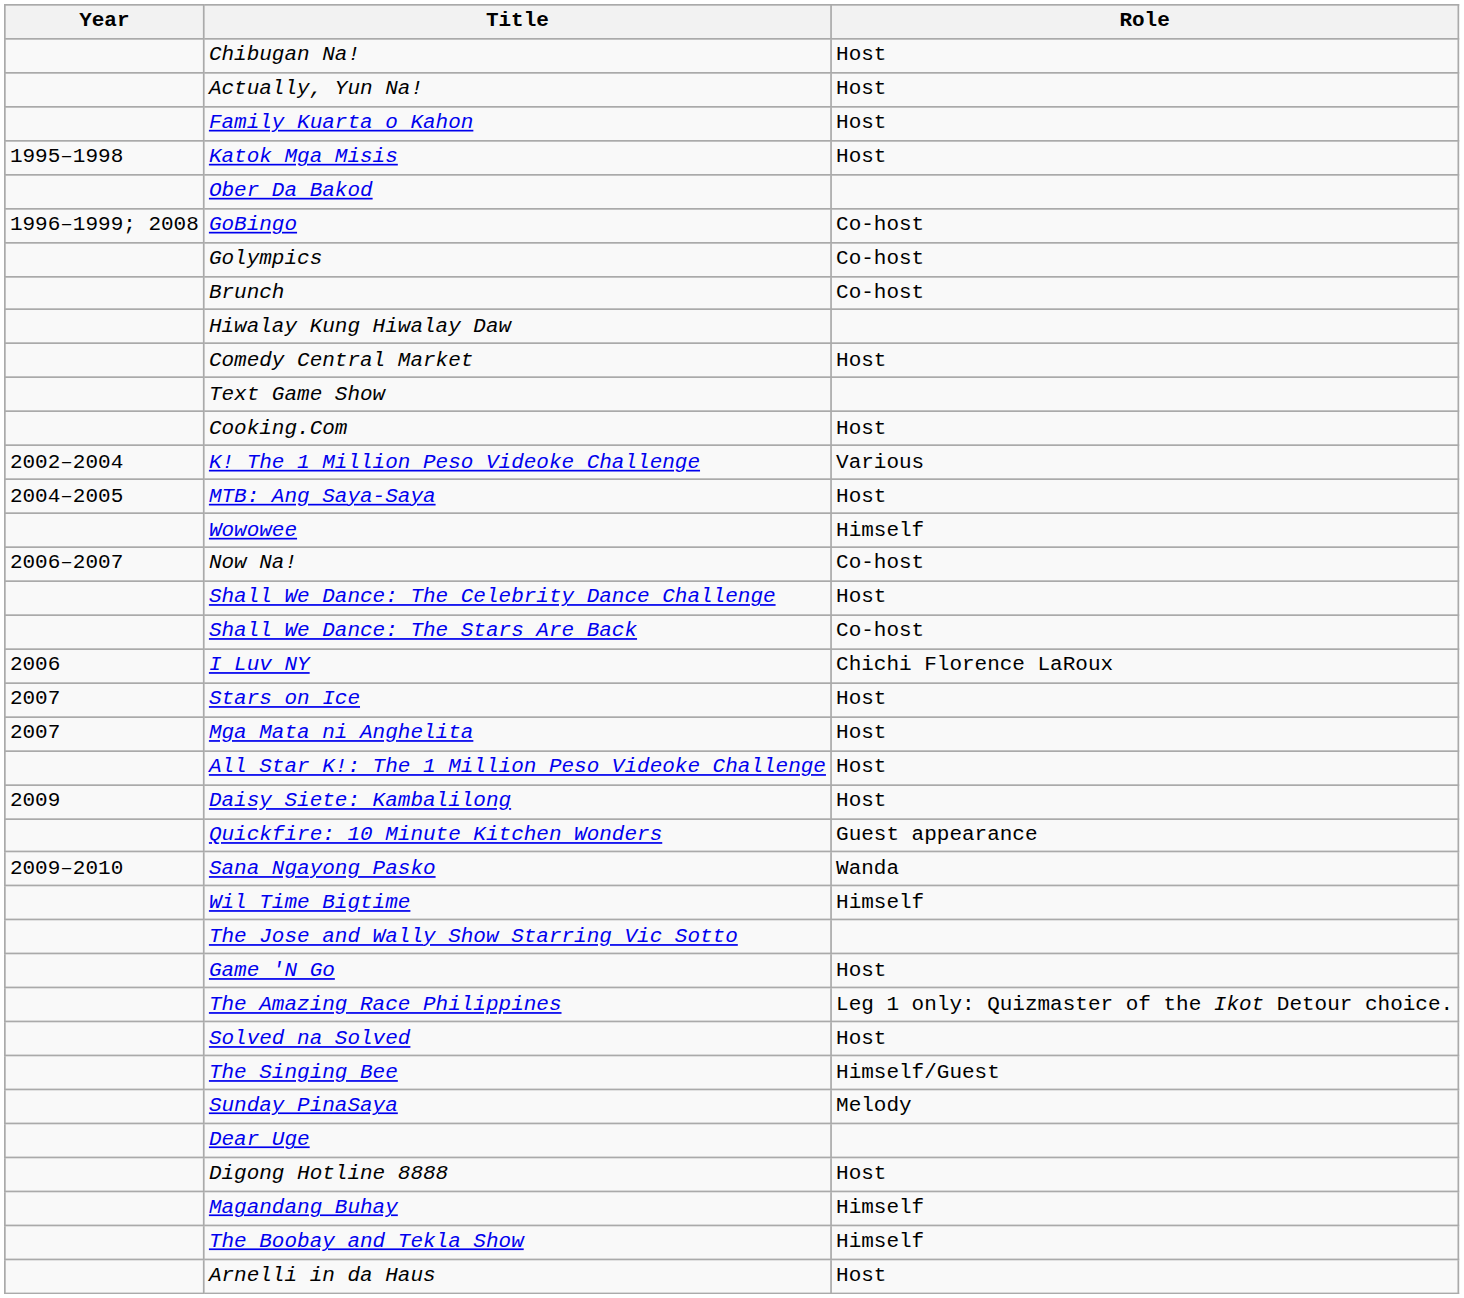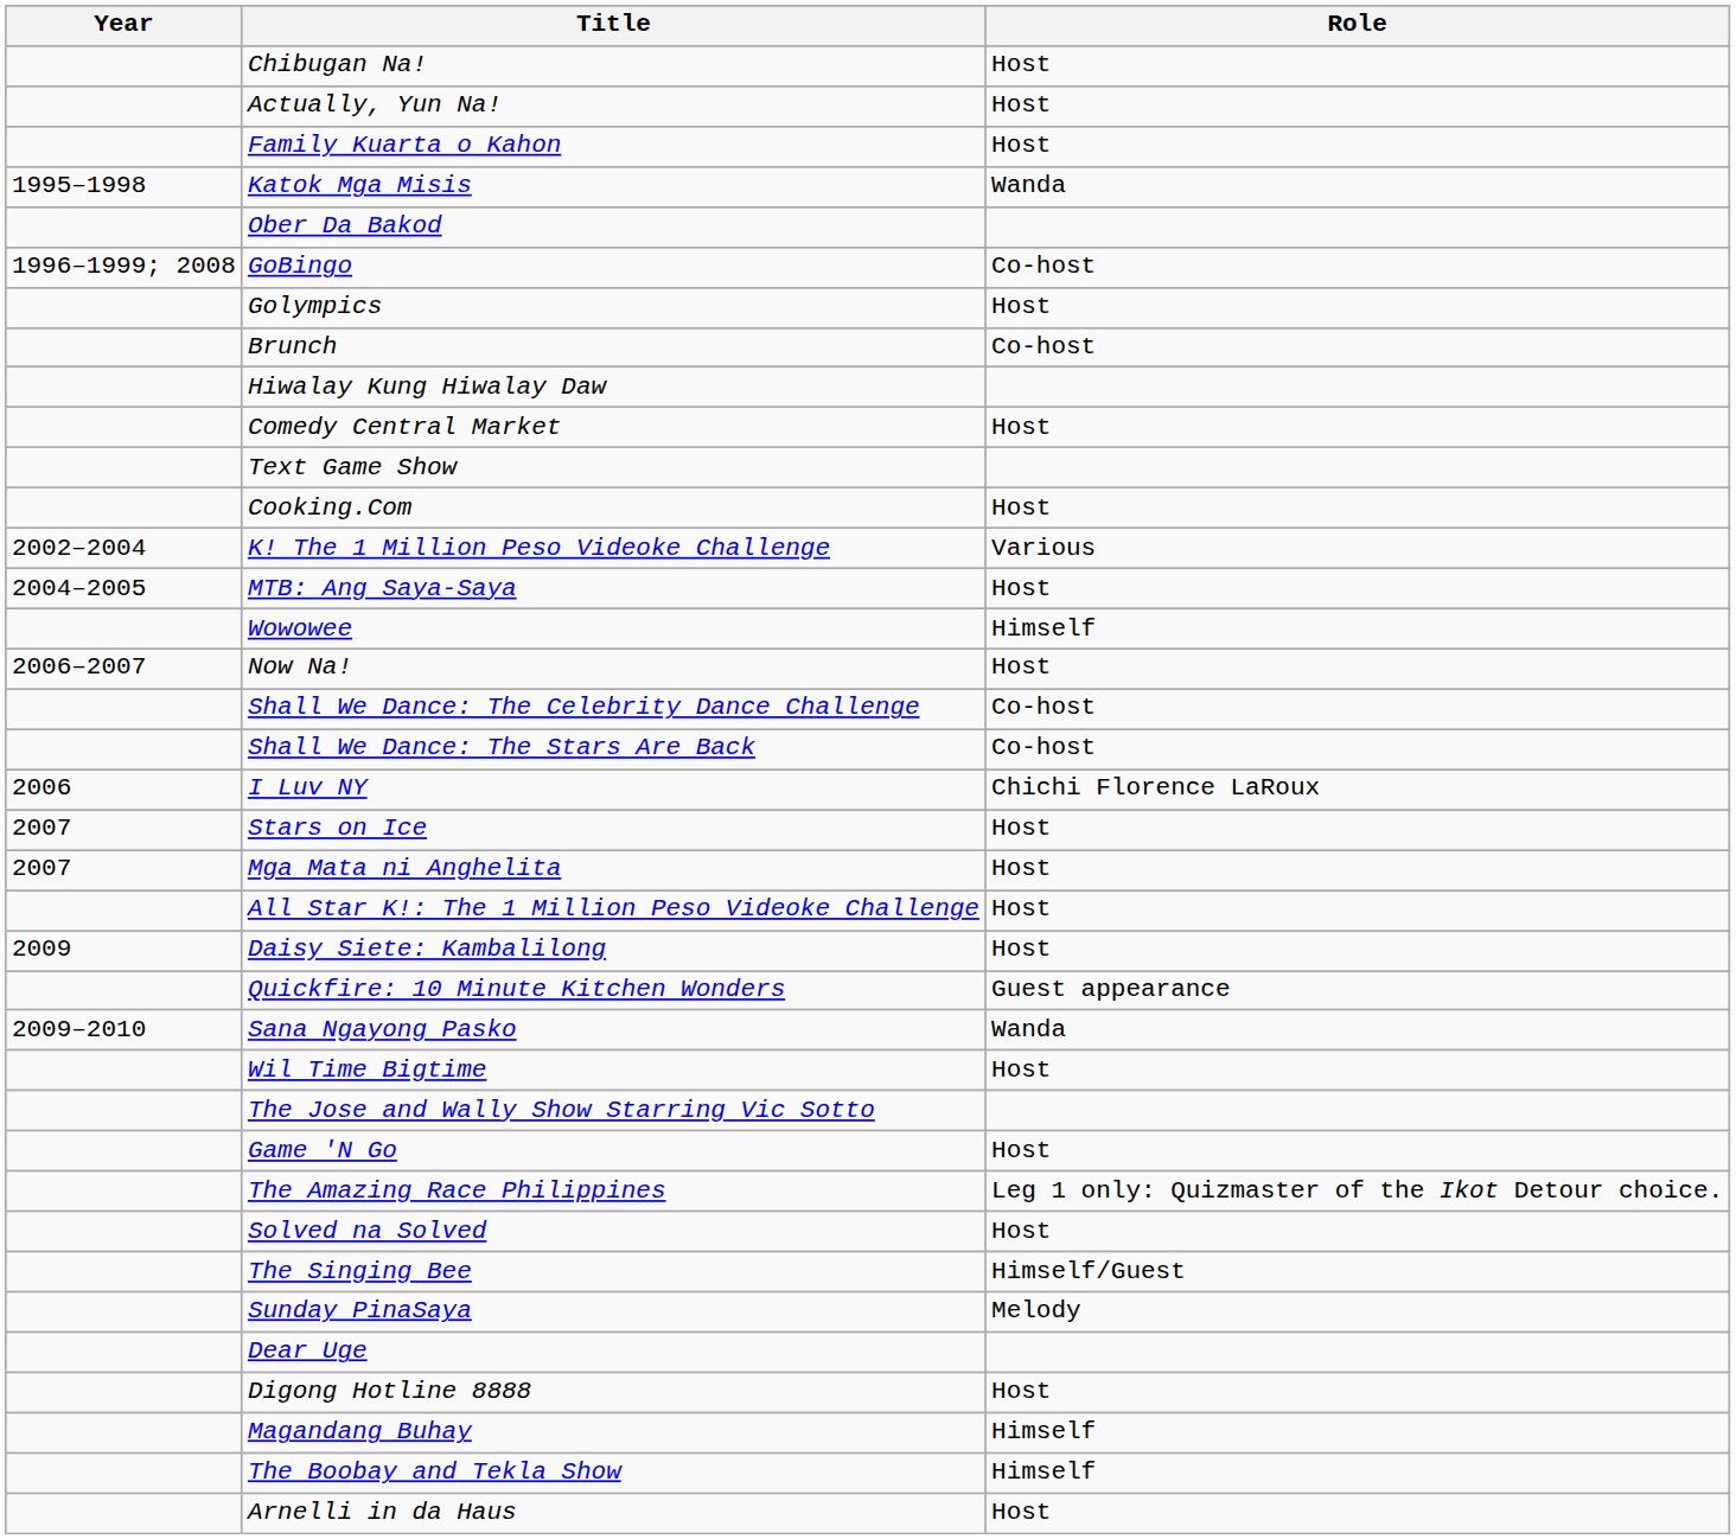 <table class="wikitable" style="font-size: 95%;">
 <tr>
 <th>Year</th>
 <th>Title</th>
 <th>Role</th>
 </tr>
 <tr>
 <td></td>
 <td><em>Chibugan Na!</em></td>
 <td>Host</td>
 </tr>
 <tr>
 <td></td>
 <td><em>Actually, Yun Na!</em></td>
 <td>Host</td>
 </tr>
 <tr>
 <td></td>
 <td><em><a href='#'>Family Kuarta o Kahon</a></em></td>
 <td>Host</td>
 </tr>
 <tr>
 <td>1995–1998</td>
 <td><em><a href='#'>Katok Mga Misis</a></em></td>
-<td>Host</td>
+<td>Wanda</td>
 </tr>
 <tr>
 <td></td>
 <td><em><a href='#'>Ober Da Bakod</a></em></td>
 <td></td>
 </tr>
 <tr>
 <td>1996–1999; 2008</td>
 <td><em><a href='#'>GoBingo</a></em></td>
 <td>Co-host</td>
 </tr>
 <tr>
 <td></td>
 <td><em>Golympics</em></td>
-<td>Co-host</td>
+<td>Host</td>
 </tr>
 <tr>
 <td></td>
 <td><em>Brunch</em></td>
 <td>Co-host</td>
 </tr>
 <tr>
 <td></td>
 <td><em>Hiwalay Kung Hiwalay Daw</em></td>
 <td></td>
 </tr>
 <tr>
 <td></td>
 <td><em>Comedy Central Market</em></td>
 <td>Host</td>
 </tr>
 <tr>
 <td></td>
 <td><em>Text Game Show</em></td>
 <td></td>
 </tr>
 <tr>
 <td></td>
 <td><em>Cooking.Com</em></td>
 <td>Host</td>
 </tr>
 <tr>
 <td>2002–2004</td>
 <td><em><a href='#'>K! The 1 Million Peso Videoke Challenge</a></em></td>
 <td>Various</td>
 </tr>
 <tr>
 <td>2004–2005</td>
 <td><em><a href='#'>MTB: Ang Saya-Saya</a></em></td>
 <td>Host</td>
 </tr>
 <tr>
 <td></td>
 <td><em><a href='#'>Wowowee</a></em></td>
 <td>Himself</td>
 </tr>
 <tr>
 <td>2006–2007</td>
 <td><em>Now Na!</em></td>
-<td>Co-host</td>
+<td>Host</td>
 </tr>
 <tr>
 <td></td>
 <td><em><a href='#'>Shall We Dance: The Celebrity Dance Challenge</a></em></td>
-<td>Host</td>
+<td>Co-host</td>
 </tr>
 <tr>
 <td></td>
 <td><em><a href='#'>Shall We Dance: The Stars Are Back</a></em></td>
 <td>Co-host</td>
 </tr>
 <tr>
 <td>2006</td>
 <td><em><a href='#'>I Luv NY</a></em></td>
 <td>Chichi Florence LaRoux</td>
 </tr>
 <tr>
 <td>2007</td>
 <td><em><a href='#'>Stars on Ice</a></em></td>
 <td>Host</td>
 </tr>
 <tr>
 <td>2007</td>
 <td><em><a href='#'>Mga Mata ni Anghelita</a></em></td>
 <td>Host</td>
 </tr>
 <tr>
 <td></td>
 <td><em><a href='#'>All Star K!: The 1 Million Peso Videoke Challenge</a></em></td>
 <td>Host</td>
 </tr>
 <tr>
 <td>2009</td>
 <td><em><a href='#'>Daisy Siete: Kambalilong</a></em></td>
 <td>Host</td>
 </tr>
 <tr>
 <td></td>
 <td><em><a href='#'>Quickfire: 10 Minute Kitchen Wonders</a></em></td>
 <td>Guest appearance</td>
 </tr>
 <tr>
 <td>2009–2010</td>
 <td><em><a href='#'>Sana Ngayong Pasko</a></em></td>
 <td>Wanda</td>
 </tr>
 <tr>
 <td></td>
 <td><em><a href='#'>Wil Time Bigtime</a></em></td>
-<td>Himself</td>
+<td>Host</td>
 </tr>
 <tr>
 <td></td>
 <td><em><a href='#'>The Jose and Wally Show Starring Vic Sotto</a></em></td>
 <td></td>
 </tr>
 <tr>
 <td></td>
 <td><em><a href='#'>Game 'N Go</a></em></td>
 <td>Host</td>
 </tr>
 <tr>
 <td></td>
 <td><em><a href='#'>The Amazing Race Philippines</a></em></td>
 <td>Leg 1 only: Quizmaster of the <em>Ikot</em> Detour choice.</td>
 </tr>
 <tr>
 <td></td>
 <td><em><a href='#'>Solved na Solved</a></em></td>
 <td>Host</td>
 </tr>
 <tr>
 <td></td>
 <td><em><a href='#'>The Singing Bee</a></em></td>
 <td>Himself/Guest</td>
 </tr>
 <tr>
 <td></td>
 <td><em><a href='#'>Sunday PinaSaya</a></em></td>
 <td>Melody</td>
 </tr>
 <tr>
 <td></td>
 <td><em><a href='#'>Dear Uge</a></em></td>
 <td></td>
 </tr>
 <tr>
 <td></td>
 <td><em>Digong Hotline 8888</em></td>
 <td>Host</td>
 </tr>
 <tr>
 <td></td>
 <td><em><a href='#'>Magandang Buhay</a></em></td>
 <td>Himself</td>
 </tr>
 <tr>
 <td></td>
 <td><em><a href='#'>The Boobay and Tekla Show</a></em></td>
 <td>Himself</td>
 </tr>
 <tr>
 <td></td>
 <td><em>Arnelli in da Haus</em></td>
 <td>Host</td>
 </tr>
 </table>
